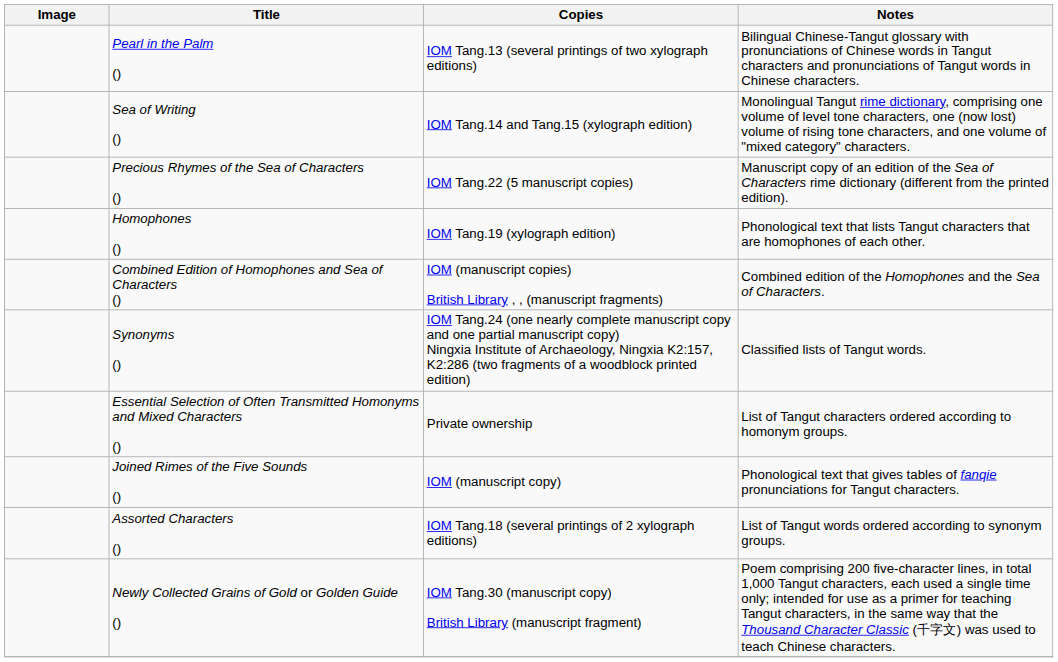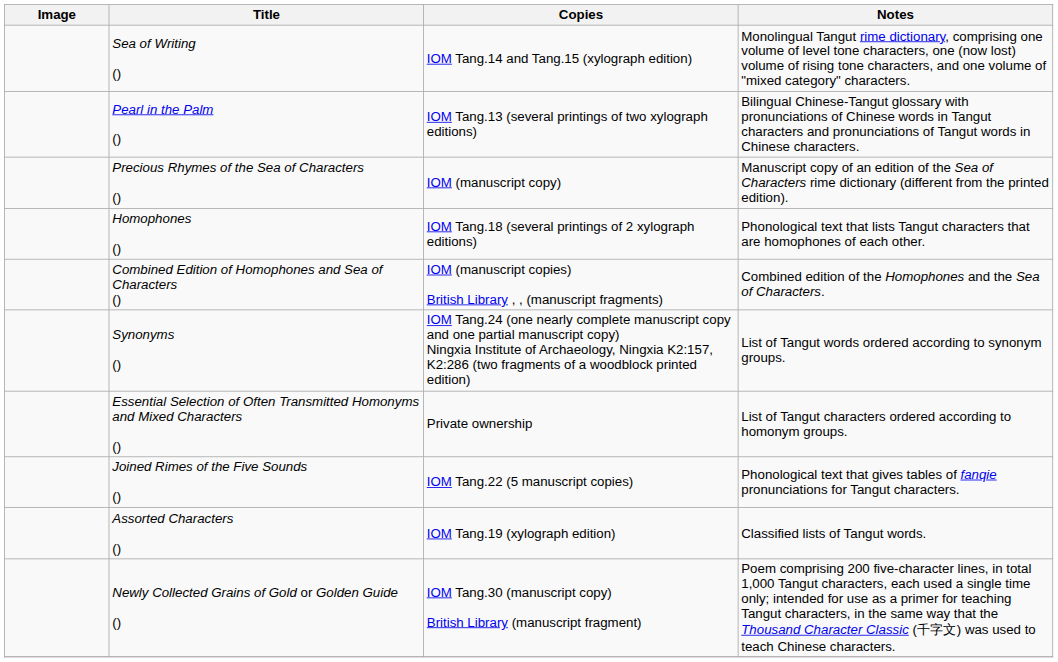 <table class="wikitable" style="width: 100%">
 <tr>
 <th width="10%">Image</th>
 <th width="30%">Title</th>
 <th width="30%">Copies</th>
 <th width="30%">Notes</th>
 </tr>
 <tr>
 <td></td>
+<td><em>Sea of Writing</em><br><br>()</td>
+<td><a href='#'>IOM</a> Tang.14 and Tang.15 (xylograph edition)</td>
+<td>Monolingual Tangut <a href='#'>rime dictionary</a>, comprising one volume of level tone characters, one (now lost) volume of rising tone characters, and one volume of "mixed category" characters.</td>
+</tr>
+<tr>
+<td></td>
 <td><em><a href='#'>Pearl in the Palm</a></em><br><br>()</td>
 <td><a href='#'>IOM</a> Tang.13 (several printings of two xylograph editions)</td>
 <td>Bilingual Chinese-Tangut glossary with pronunciations of Chinese words in Tangut characters and pronunciations of Tangut words in Chinese characters.</td>
 </tr>
 <tr>
 <td></td>
-<td><em>Sea of Writing</em><br><br>()</td>
-<td><a href='#'>IOM</a> Tang.14 and Tang.15 (xylograph edition)</td>
-<td>Monolingual Tangut <a href='#'>rime dictionary</a>, comprising one volume of level tone characters, one (now lost) volume of rising tone characters, and one volume of "mixed category" characters.</td>
-</tr>
-<tr>
-<td></td>
 <td><em>Precious Rhymes of the Sea of Characters</em><br><br>()</td>
-<td><a href='#'>IOM</a> Tang.22 (5 manuscript copies)</td>
+<td><a href='#'>IOM</a> (manuscript copy)</td>
 <td>Manuscript copy of an edition of the <em>Sea of Characters</em> rime dictionary (different from the printed edition).</td>
 </tr>
 <tr>
 <td></td>
 <td><em>Homophones</em><br><br>()</td>
-<td><a href='#'>IOM</a> Tang.19 (xylograph edition)</td>
+<td><a href='#'>IOM</a> Tang.18 (several printings of 2 xylograph editions)</td>
 <td>Phonological text that lists Tangut characters that are homophones of each other.</td>
 </tr>
 <tr>
 <td></td>
 <td><em>Combined Edition of Homophones and Sea of Characters</em><br>()</td>
 <td><a href='#'>IOM</a> (manuscript copies)<br><br><a href='#'>British Library</a> , ,  (manuscript fragments)</td>
 <td>Combined edition of the <em>Homophones</em> and the <em>Sea of Characters</em>.</td>
 </tr>
 <tr>
 <td></td>
 <td><em>Synonyms</em><br><br>()</td>
 <td><a href='#'>IOM</a> Tang.24 (one nearly complete manuscript copy and one partial manuscript copy)<br>Ningxia Institute of Archaeology, Ningxia K2:157, K2:286 (two fragments of a woodblock printed edition)</td>
-<td>Classified lists of Tangut words.</td>
+<td>List of Tangut words ordered according to synonym groups.</td>
 </tr>
 <tr>
 <td></td>
 <td><em>Essential Selection of Often Transmitted Homonyms and Mixed Characters</em><br><br>()</td>
 <td>Private ownership</td>
 <td>List of Tangut characters ordered according to homonym groups.</td>
 </tr>
 <tr>
 <td></td>
 <td><em>Joined Rimes of the Five Sounds</em><br><br>()</td>
-<td><a href='#'>IOM</a> (manuscript copy)</td>
+<td><a href='#'>IOM</a> Tang.22 (5 manuscript copies)</td>
 <td>Phonological text that gives tables of <em><a href='#'>fanqie</a></em> pronunciations for Tangut characters.</td>
 </tr>
 <tr>
 <td></td>
 <td><em>Assorted Characters</em><br><br>()</td>
-<td><a href='#'>IOM</a> Tang.18 (several printings of 2 xylograph editions)</td>
-<td>List of Tangut words ordered according to synonym groups.</td>
+<td><a href='#'>IOM</a> Tang.19 (xylograph edition)</td>
+<td>Classified lists of Tangut words.</td>
 </tr>
 <tr>
 <td></td>
 <td><em>Newly Collected Grains of Gold</em> or <em>Golden Guide</em><br><br>()</td>
 <td><a href='#'>IOM</a> Tang.30 (manuscript copy)<br><br><a href='#'>British Library</a>  (manuscript fragment)</td>
 <td>Poem comprising 200 five-character lines, in total 1,000 Tangut characters, each used a single time only; intended for use as a primer for teaching Tangut characters, in the same way that the <em><a href='#'>Thousand Character Classic</a></em> (千字文) was used to teach Chinese characters.</td>
 </tr>
 <tr>
 </tr>
 </table>
